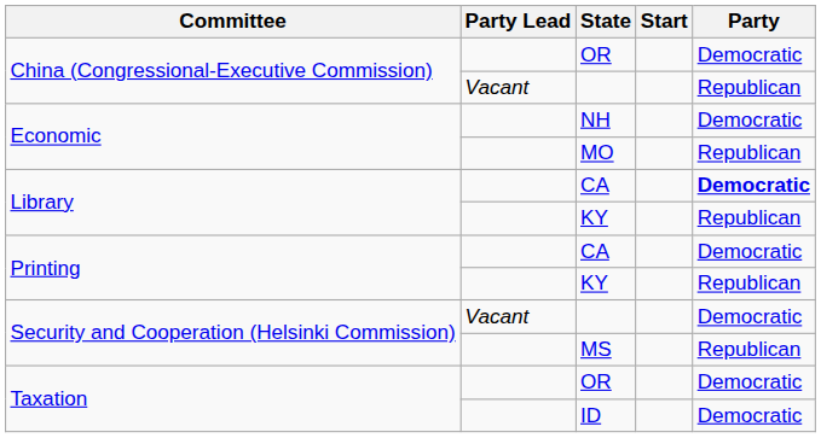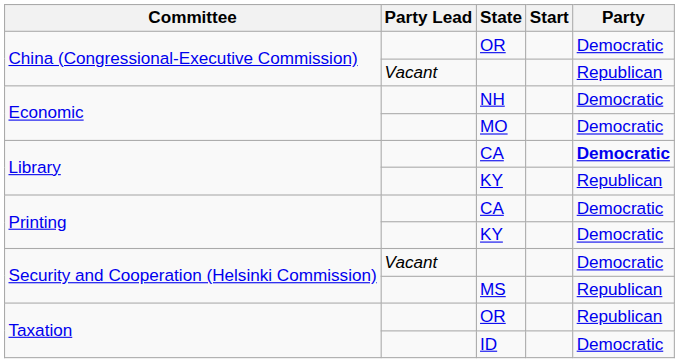 <table class="wikitable sortable">
 <tr>
 <th>Committee</th>
 <th>Party Lead</th>
 <th>State</th>
 <th>Start</th>
 <th>Party</th>
 </tr>
 <tr>
 <td rowspan=2><a href='#'>China (Congressional-Executive Commission)</a></td>
 <td></td>
 <td><a href='#'>OR</a></td>
 <td></td>
 <td><a href='#'>Democratic</a></td>
 </tr>
 <tr>
 <td><em>Vacant</em></td>
 <td></td>
 <td></td>
 <td><a href='#'>Republican</a></td>
 </tr>
 <tr>
 <td rowspan=2><a href='#'>Economic</a></td>
 <td></td>
 <td><a href='#'>NH</a></td>
 <td></td>
 <td><a href='#'>Democratic</a></td>
 </tr>
 <tr>
 <td></td>
 <td><a href='#'>MO</a></td>
 <td></td>
-<td><a href='#'>Republican</a></td>
+<td><a href='#'>Democratic</a></td>
 </tr>
 <tr>
 <td rowspan=2><a href='#'>Library</a></td>
 <td></td>
 <td><a href='#'>CA</a></td>
 <td></td>
 <td><strong><a href='#'>Democratic</a></strong></td>
 </tr>
 <tr>
 <td></td>
 <td><a href='#'>KY</a></td>
 <td></td>
 <td><a href='#'>Republican</a></td>
 </tr>
 <tr>
 <td rowspan=2><a href='#'>Printing</a></td>
 <td></td>
 <td><a href='#'>CA</a></td>
 <td></td>
 <td><a href='#'>Democratic</a></td>
 </tr>
 <tr>
 <td></td>
 <td><a href='#'>KY</a></td>
 <td></td>
-<td><a href='#'>Republican</a></td>
+<td><a href='#'>Democratic</a></td>
 </tr>
 <tr>
 <td rowspan=2><a href='#'>Security and Cooperation (Helsinki Commission)</a></td>
 <td><em>Vacant</em></td>
 <td></td>
 <td></td>
 <td><a href='#'>Democratic</a></td>
 </tr>
 <tr>
 <td></td>
 <td><a href='#'>MS</a></td>
 <td></td>
 <td><a href='#'>Republican</a></td>
 </tr>
 <tr>
 <td rowspan=2><a href='#'>Taxation</a></td>
 <td></td>
 <td><a href='#'>OR</a></td>
 <td></td>
-<td><a href='#'>Democratic</a></td>
+<td><a href='#'>Republican</a></td>
 </tr>
 <tr>
 <td></td>
 <td><a href='#'>ID</a></td>
 <td></td>
 <td><a href='#'>Democratic</a></td>
 </tr>
 </table>
